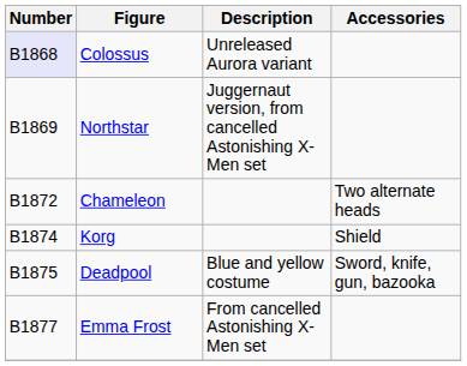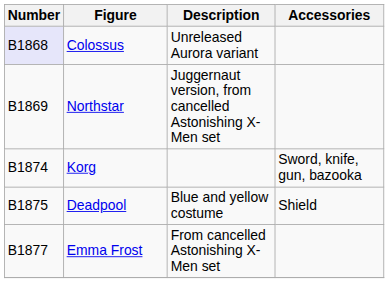 <table class="wikitable" width="70%">
 <tr>
 <th width=10%>Number</th>
 <th width=30%>Figure</th>
 <th width=30%>Description</th>
 <th width=30%>Accessories</th>
 </tr>
 <tr>
 <td style="background: lavender;">B1868</td>
 <td><a href='#'>Colossus</a></td>
 <td>Unreleased Aurora variant</td>
 <td></td>
 </tr>
 <tr>
 <td>B1869</td>
 <td><a href='#'>Northstar</a></td>
 <td>Juggernaut version, from cancelled Astonishing X-Men set</td>
 <td></td>
 </tr>
 <tr>
-<td>B1872</td>
-<td><a href='#'>Chameleon</a></td>
-<td></td>
-<td>Two alternate heads</td>
-</tr>
-<tr>
 <td>B1874</td>
 <td><a href='#'>Korg</a></td>
 <td></td>
-<td>Shield</td>
+<td>Sword, knife, gun, bazooka</td>
 </tr>
 <tr>
 <td>B1875</td>
 <td><a href='#'>Deadpool</a></td>
 <td>Blue and yellow costume</td>
-<td>Sword, knife, gun, bazooka</td>
+<td>Shield</td>
 </tr>
 <tr>
 <td>B1877</td>
 <td><a href='#'>Emma Frost</a></td>
 <td>From cancelled Astonishing X-Men set</td>
 <td></td>
 </tr>
 <tr>
 </tr>
 </table>
